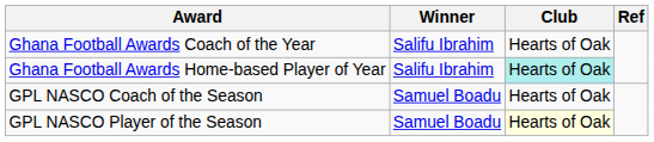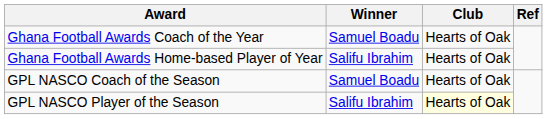 <table class="wikitable">
 <tr>
 <th>Award</th>
 <th>Winner</th>
 <th>Club</th>
 <th>Ref</th>
 </tr>
 <tr>
 <td><a href='#'>Ghana Football Awards</a> Coach of the Year</td>
-<td> <a href='#'>Salifu Ibrahim</a></td>
+<td> <a href='#'>Samuel Boadu</a></td>
 <td>Hearts of Oak</td>
 <td rowspan="2"></td>
 </tr>
 <tr>
 <td><a href='#'>Ghana Football Awards</a> Home-based Player of Year</td>
 <td> <a href='#'>Salifu Ibrahim</a></td>
-<td style="background: paleturquoise;">Hearts of Oak</td>
+<td>Hearts of Oak</td>
 </tr>
 <tr>
 <td>GPL NASCO Coach of the Season</td>
 <td> <a href='#'>Samuel Boadu</a></td>
 <td>Hearts of Oak</td>
 <td rowspan="2"></td>
 </tr>
 <tr>
 <td>GPL NASCO Player of the Season</td>
-<td> <a href='#'>Samuel Boadu</a></td>
+<td> <a href='#'>Salifu Ibrahim</a></td>
 <td style="background: lightyellow;">Hearts of Oak</td>
 </tr>
 </table>
